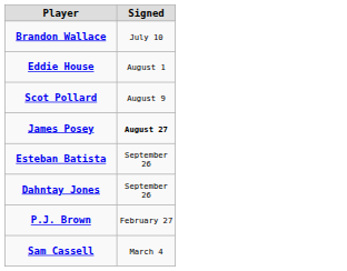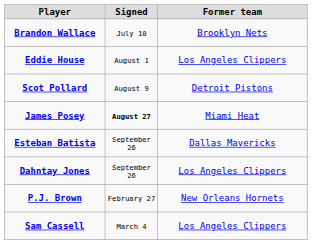 <table class="wikitable" style="text-align: center">
 <tr align="center" bgcolor="#dddddd">
 <td style="width:140px"><strong>Player</strong></td>
 <td style="width:70px"><strong>Signed</strong></td>
+<td style="width:210px"><strong>Former team</strong></td>
 </tr>
 <tr style="height:40px">
 <td><strong><a href='#'>Brandon Wallace</a></strong></td>
 <td style="font-size: 80%">July 10</td>
+<td><a href='#'>Brooklyn Nets</a></td>
 </tr>
 <tr style="height:40px">
 <td><strong><a href='#'>Eddie House</a></strong></td>
 <td style="font-size: 80%">August 1</td>
+<td><a href='#'>Los Angeles Clippers</a></td>
 </tr>
 <tr style="height:40px">
 <td><strong><a href='#'>Scot Pollard</a></strong></td>
 <td style="font-size: 80%">August 9</td>
+<td><a href='#'>Detroit Pistons</a></td>
 </tr>
 <tr style="height:40px">
 <td><strong><a href='#'>James Posey</a></strong></td>
 <td style="font-size: 80%"><strong>August 27</strong></td>
+<td><a href='#'>Miami Heat</a></td>
 </tr>
 <tr style="height:40px">
 <td><strong><a href='#'>Esteban Batista</a></strong></td>
 <td style="font-size: 80%">September 26</td>
+<td><a href='#'>Dallas Mavericks</a></td>
 </tr>
 <tr style="height:40px">
 <td><strong><a href='#'>Dahntay Jones</a></strong></td>
 <td style="font-size: 80%">September 26</td>
+<td><a href='#'>Los Angeles Clippers</a></td>
 </tr>
 <tr style="height:40px">
 <td><strong><a href='#'>P.J. Brown</a></strong></td>
 <td style="font-size: 80%">February 27</td>
+<td><a href='#'>New Orleans Hornets</a></td>
 </tr>
 <tr style="height:40px">
 <td><strong><a href='#'>Sam Cassell</a></strong></td>
 <td style="font-size: 80%">March 4</td>
+<td><a href='#'>Los Angeles Clippers</a></td>
 </tr>
 </table>
